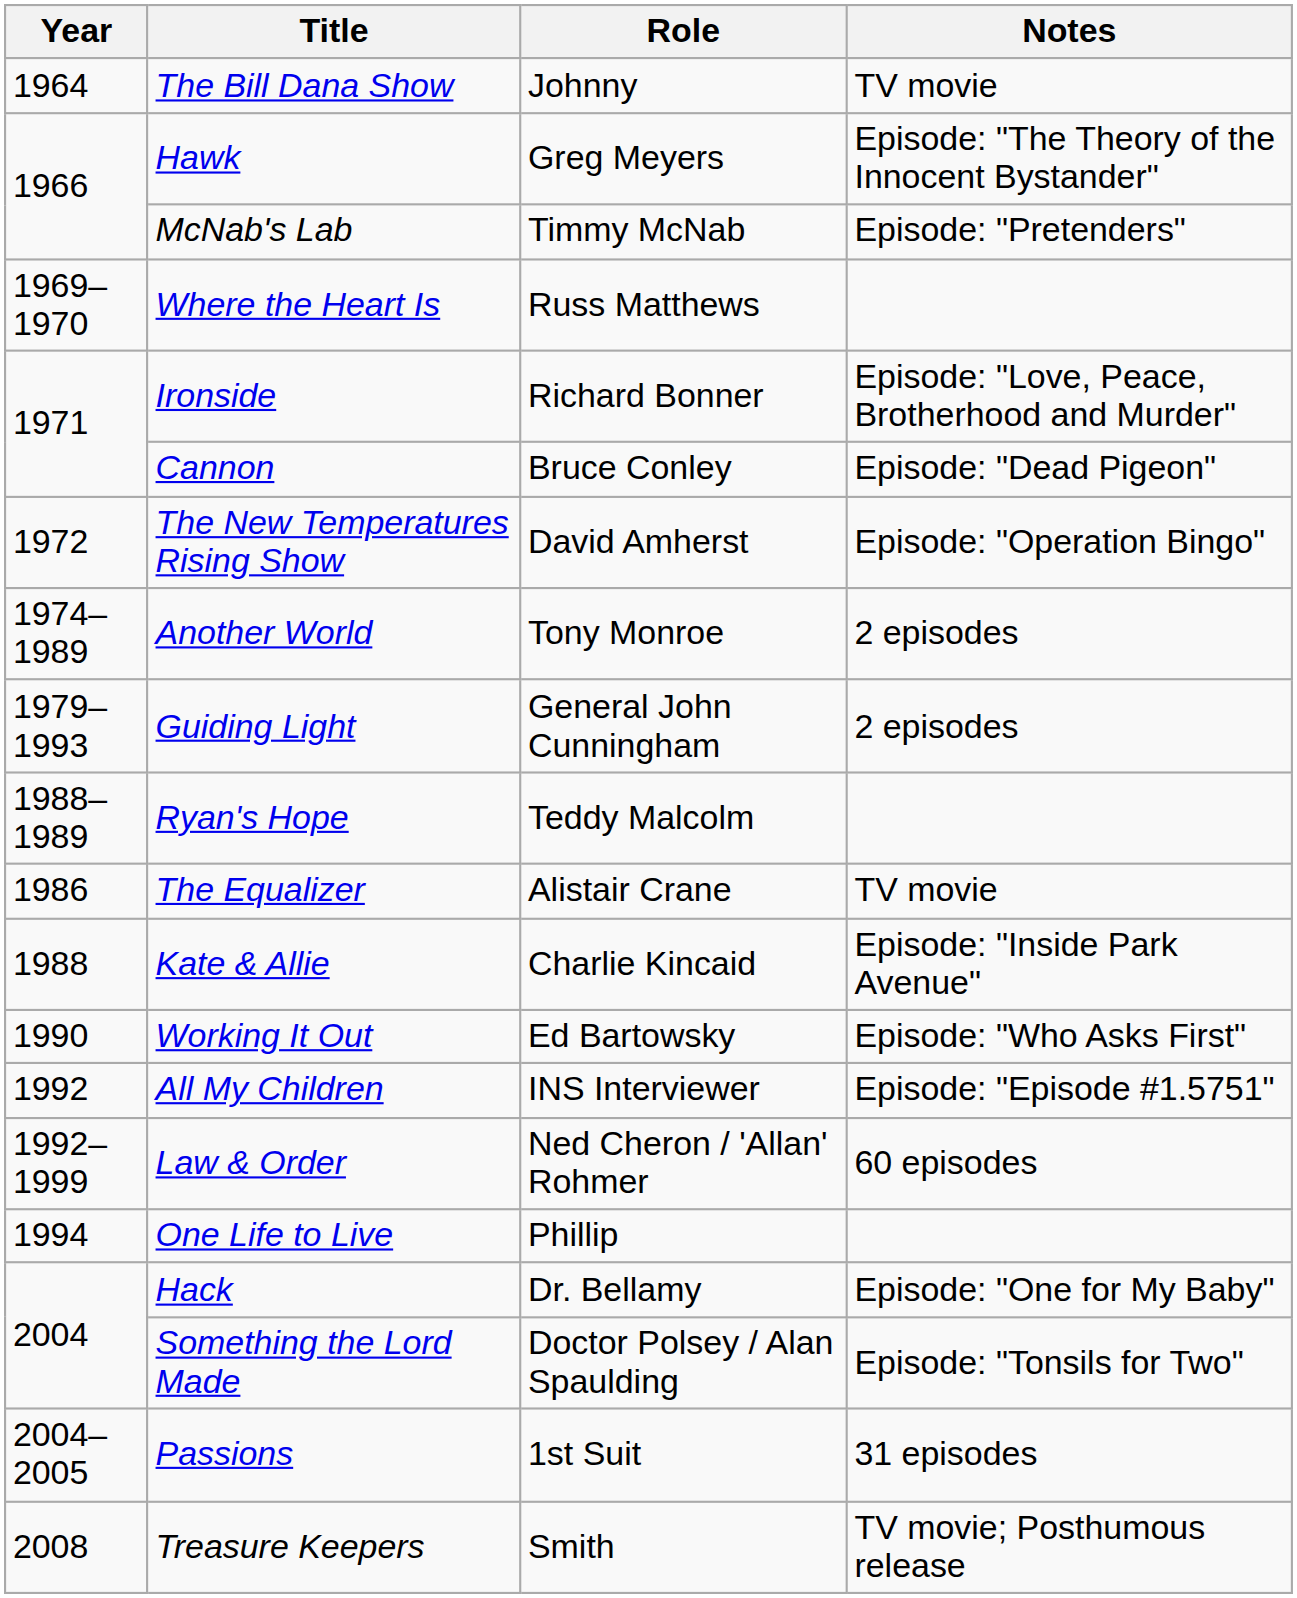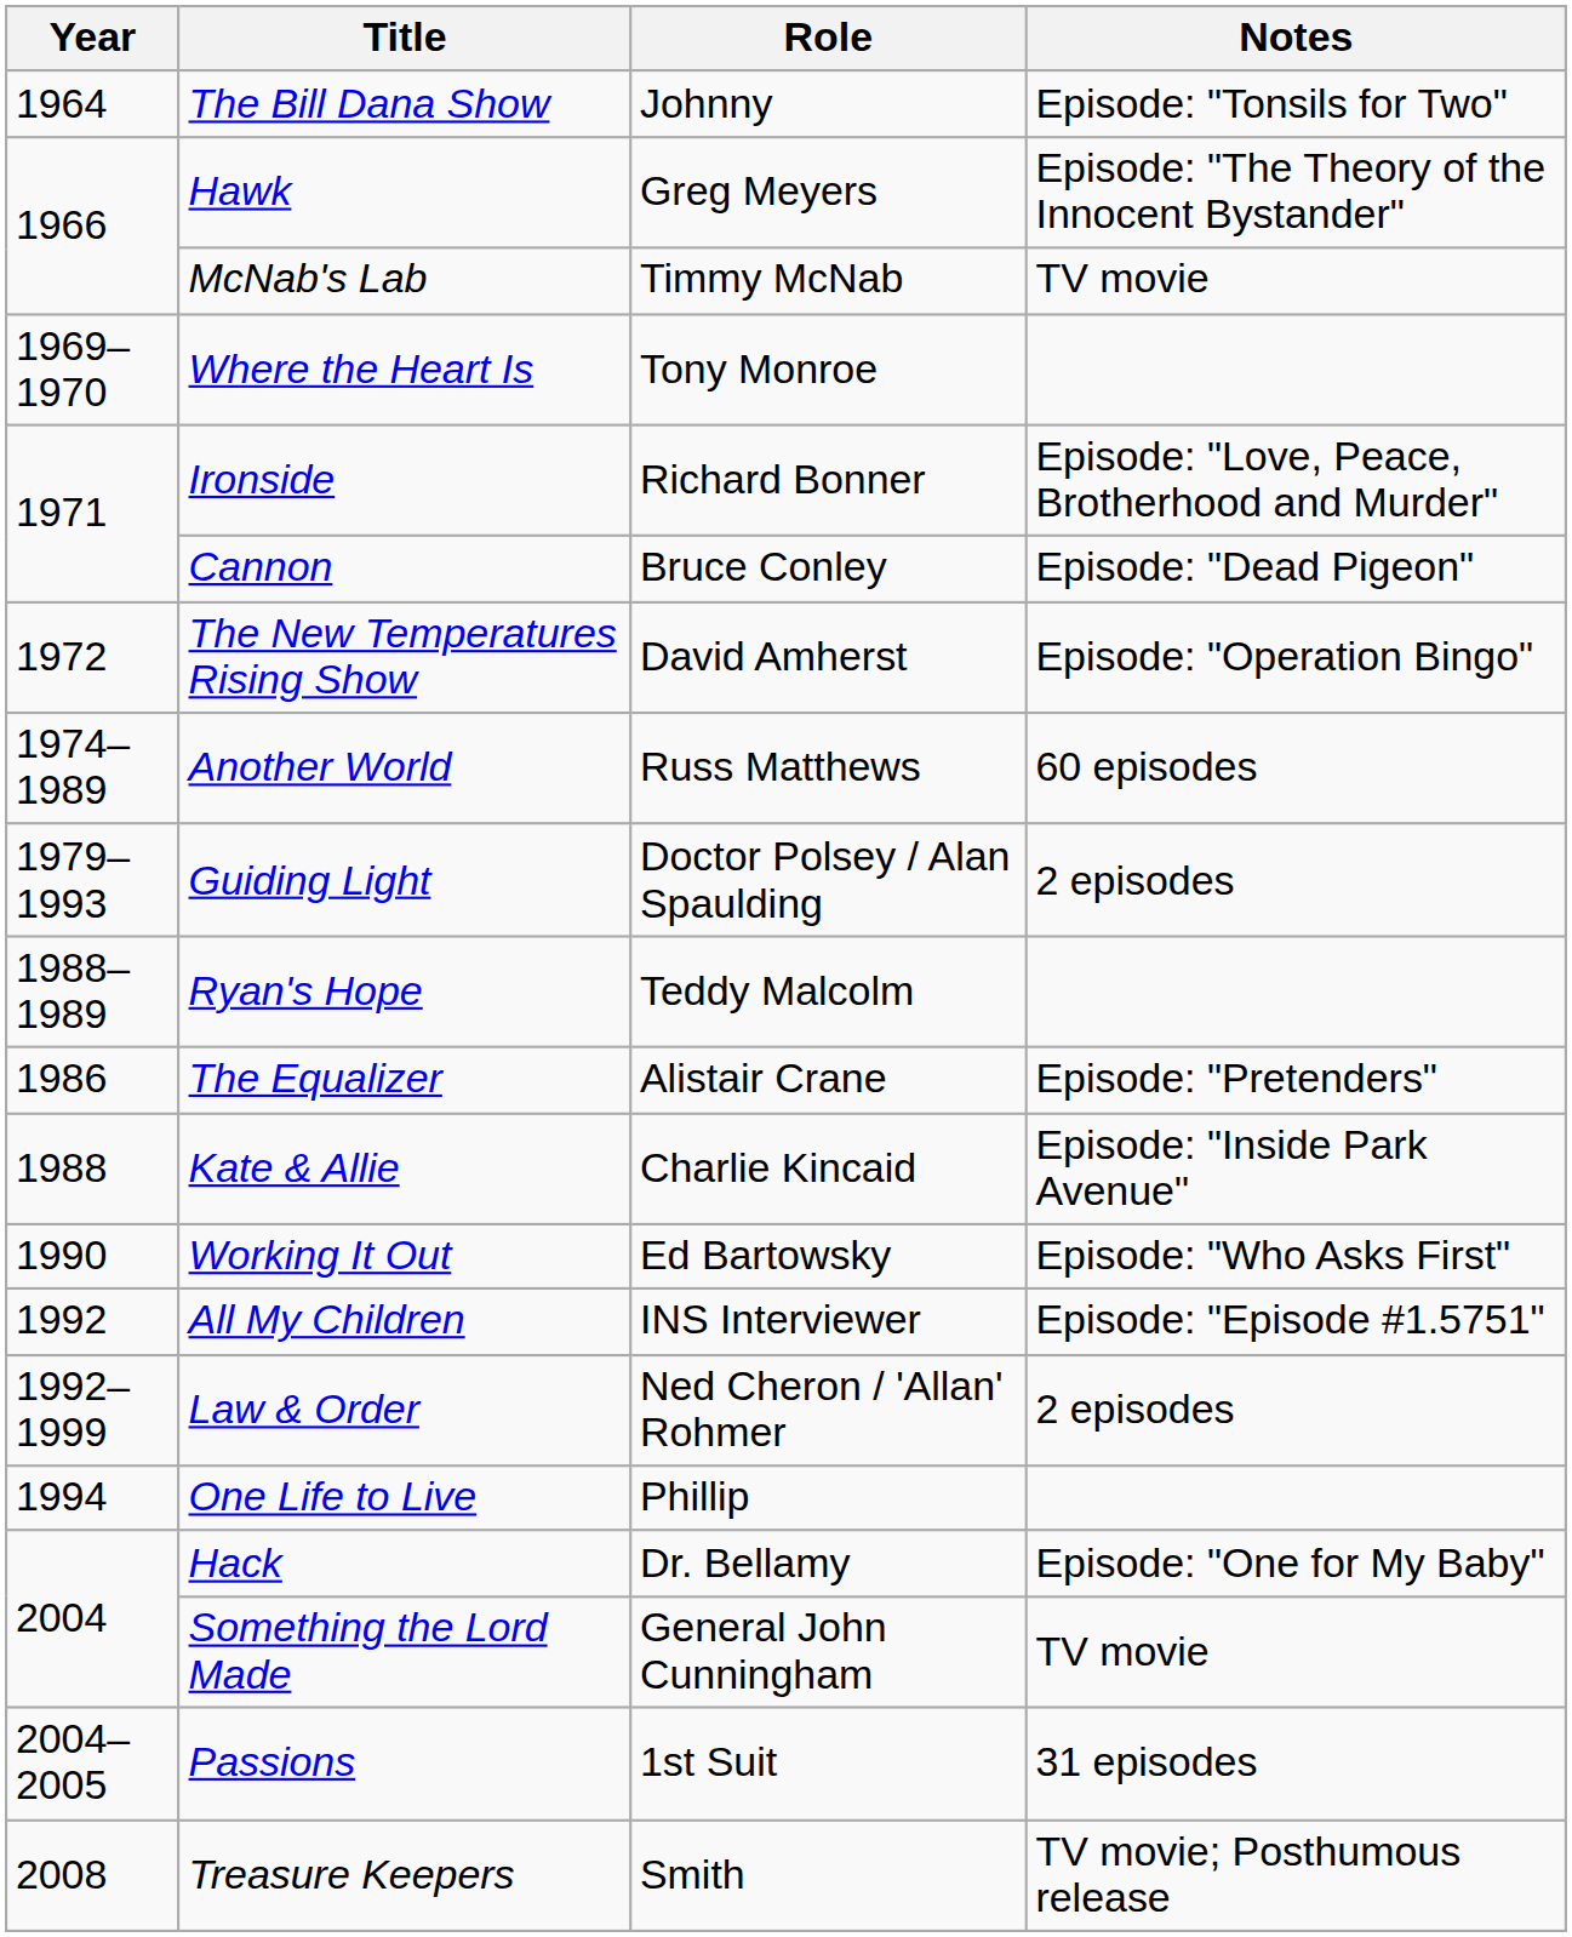 <table class="wikitable sortable">
 <tr>
 <th>Year</th>
 <th>Title</th>
 <th>Role</th>
 <th>Notes</th>
 </tr>
 <tr>
 <td>1964</td>
 <td><em><a href='#'>The Bill Dana Show</a></em></td>
 <td>Johnny</td>
-<td>TV movie</td>
+<td>Episode: "Tonsils for Two"</td>
 </tr>
 <tr>
 <td rowspan="2">1966</td>
 <td><em><a href='#'>Hawk</a></em></td>
 <td>Greg Meyers</td>
 <td>Episode: "The Theory of the Innocent Bystander"</td>
 </tr>
 <tr>
 <td><em>McNab's Lab</em></td>
 <td>Timmy McNab</td>
-<td>Episode: "Pretenders"</td>
+<td>TV movie</td>
 </tr>
 <tr>
 <td>1969–1970</td>
 <td><em><a href='#'>Where the Heart Is</a></em></td>
-<td>Russ Matthews</td>
+<td>Tony Monroe</td>
 <td></td>
 </tr>
 <tr>
 <td rowspan="2">1971</td>
 <td><em><a href='#'>Ironside</a></em></td>
 <td>Richard Bonner</td>
 <td>Episode: "Love, Peace, Brotherhood and Murder"</td>
 </tr>
 <tr>
 <td><em><a href='#'>Cannon</a></em></td>
 <td>Bruce Conley</td>
 <td>Episode: "Dead Pigeon"</td>
 </tr>
 <tr>
 <td>1972</td>
 <td><em><a href='#'>The New Temperatures Rising Show</a></em></td>
 <td>David Amherst</td>
 <td>Episode: "Operation Bingo"</td>
 </tr>
 <tr>
 <td>1974–1989</td>
 <td><em><a href='#'>Another World</a></em></td>
-<td>Tony Monroe</td>
-<td>2 episodes</td>
+<td>Russ Matthews</td>
+<td>60 episodes</td>
 </tr>
 <tr>
 <td>1979–1993</td>
 <td><em><a href='#'>Guiding Light</a></em></td>
-<td>General John Cunningham</td>
+<td>Doctor Polsey / Alan Spaulding</td>
 <td>2 episodes</td>
 </tr>
 <tr>
 <td>1988–1989</td>
 <td><em><a href='#'>Ryan's Hope</a></em></td>
 <td>Teddy Malcolm</td>
 <td></td>
 </tr>
 <tr>
 <td>1986</td>
 <td><em><a href='#'>The Equalizer</a></em></td>
 <td>Alistair Crane</td>
-<td>TV movie</td>
+<td>Episode: "Pretenders"</td>
 </tr>
 <tr>
 <td>1988</td>
 <td><em><a href='#'>Kate & Allie</a></em></td>
 <td>Charlie Kincaid</td>
 <td>Episode: "Inside Park Avenue"</td>
 </tr>
 <tr>
 <td>1990</td>
 <td><em><a href='#'>Working It Out</a></em></td>
 <td>Ed Bartowsky</td>
 <td>Episode: "Who Asks First"</td>
 </tr>
 <tr>
 <td>1992</td>
 <td><em><a href='#'>All My Children</a></em></td>
 <td>INS Interviewer</td>
 <td>Episode: "Episode #1.5751"</td>
 </tr>
 <tr>
 <td>1992–1999</td>
 <td><em><a href='#'>Law & Order</a></em></td>
 <td>Ned Cheron / 'Allan' Rohmer</td>
-<td>60 episodes</td>
+<td>2 episodes</td>
 </tr>
 <tr>
 <td>1994</td>
 <td><em><a href='#'>One Life to Live</a></em></td>
 <td>Phillip</td>
 <td></td>
 </tr>
 <tr>
 <td rowspan="2">2004</td>
 <td><em><a href='#'>Hack</a></em></td>
 <td>Dr. Bellamy</td>
 <td>Episode: "One for My Baby"</td>
 </tr>
 <tr>
 <td><em><a href='#'>Something the Lord Made</a></em></td>
-<td>Doctor Polsey / Alan Spaulding</td>
-<td>Episode: "Tonsils for Two"</td>
+<td>General John Cunningham</td>
+<td>TV movie</td>
 </tr>
 <tr>
 <td>2004–2005</td>
 <td><em><a href='#'>Passions</a></em></td>
 <td>1st Suit</td>
 <td>31 episodes</td>
 </tr>
 <tr>
 <td>2008</td>
 <td><em>Treasure Keepers</em></td>
 <td>Smith</td>
 <td>TV movie; Posthumous release</td>
 </tr>
 </table>
